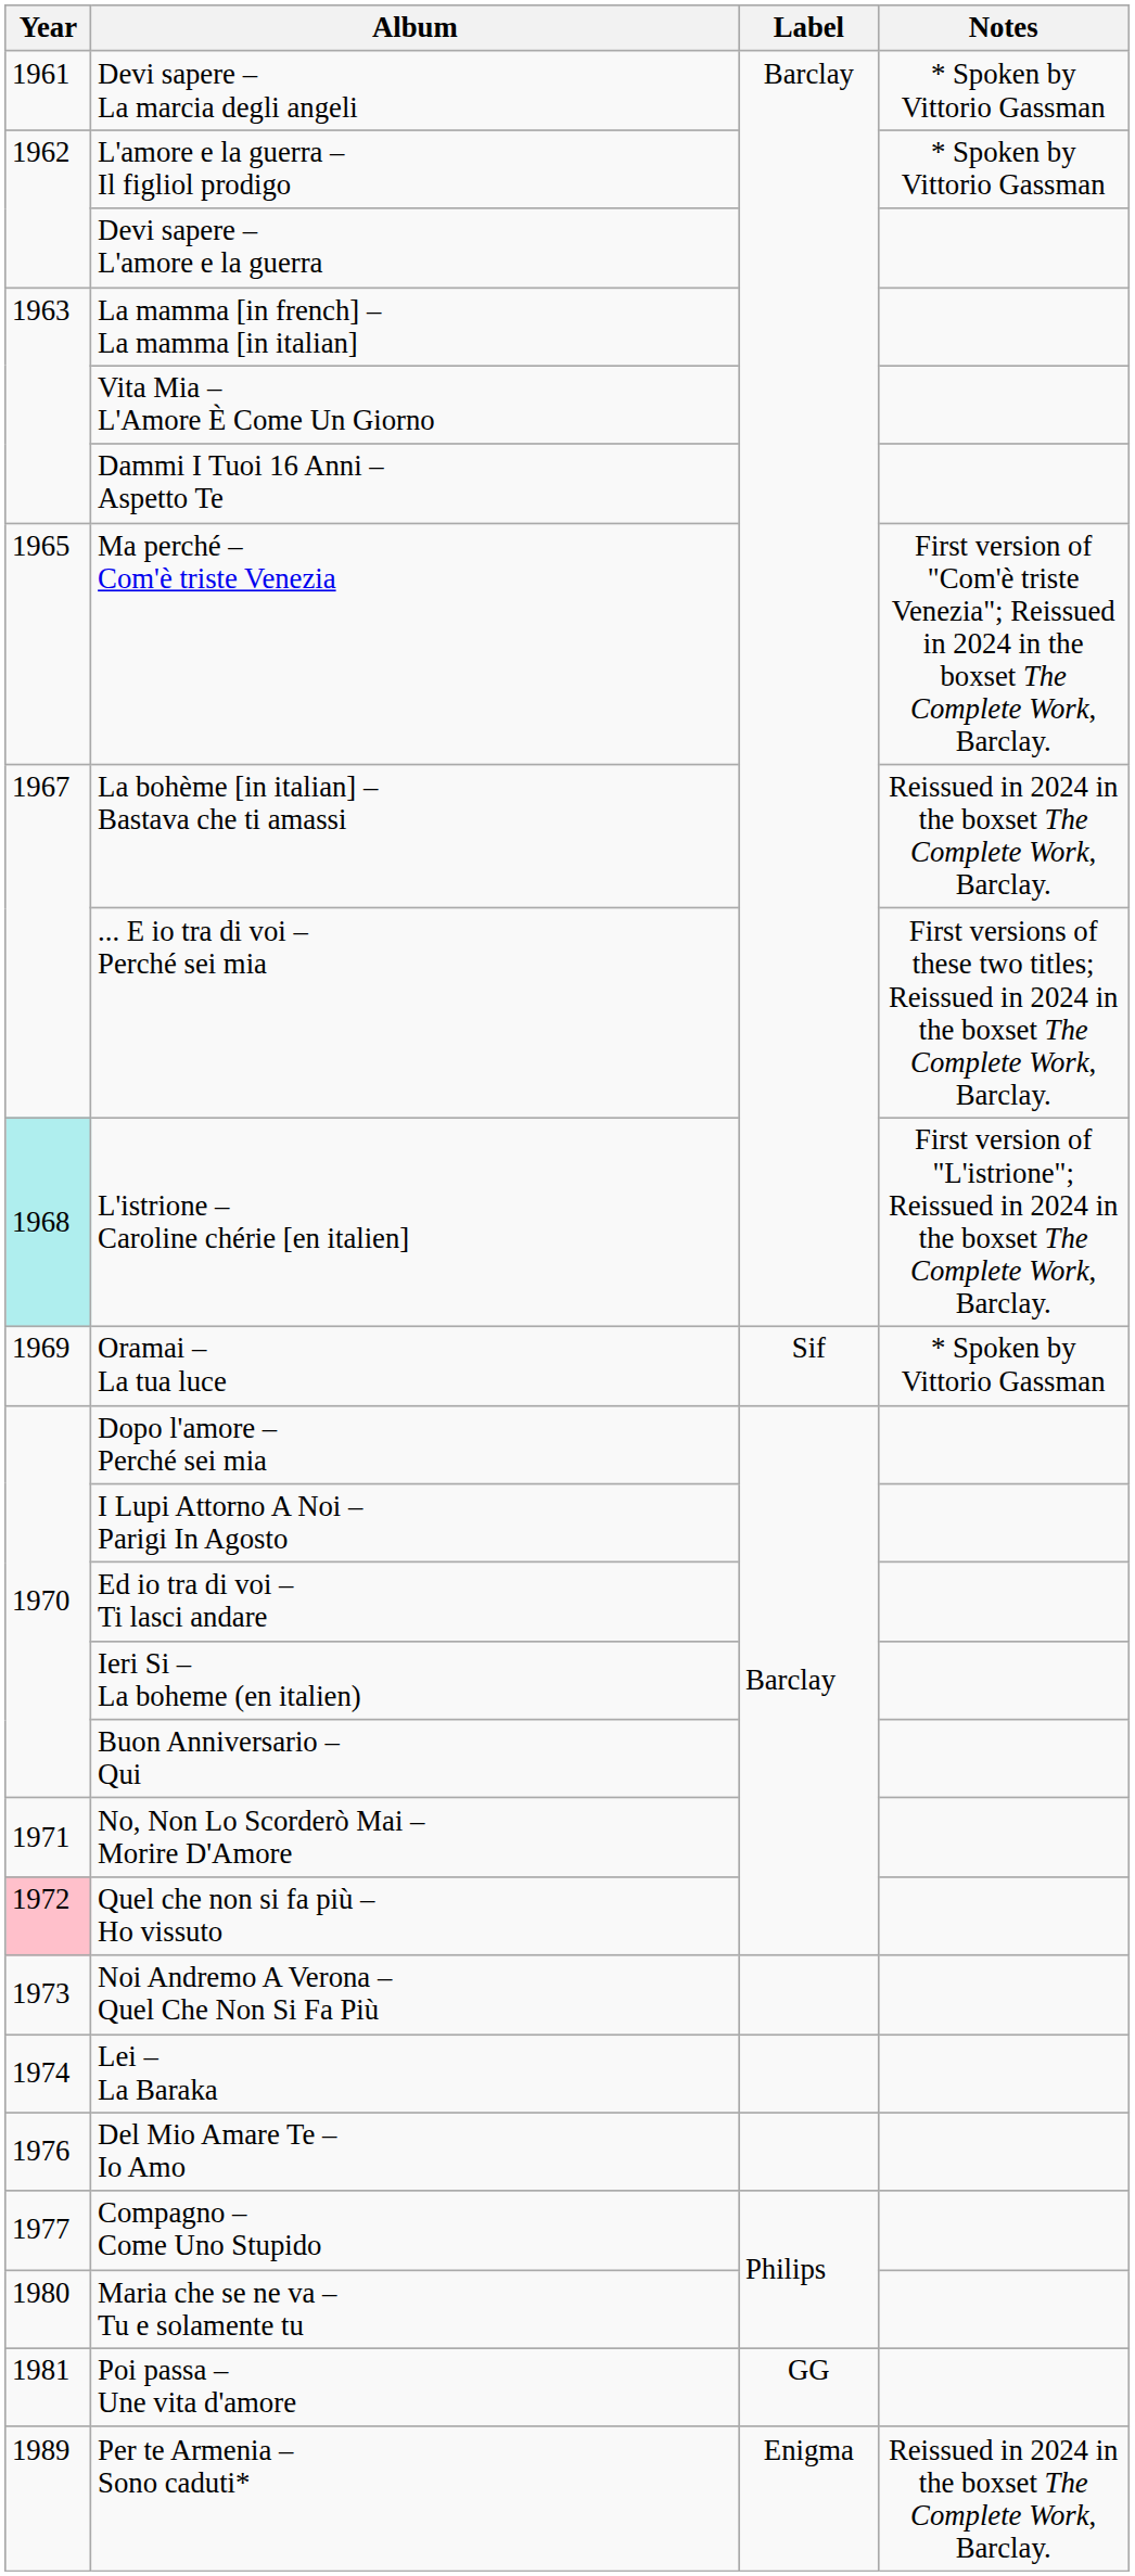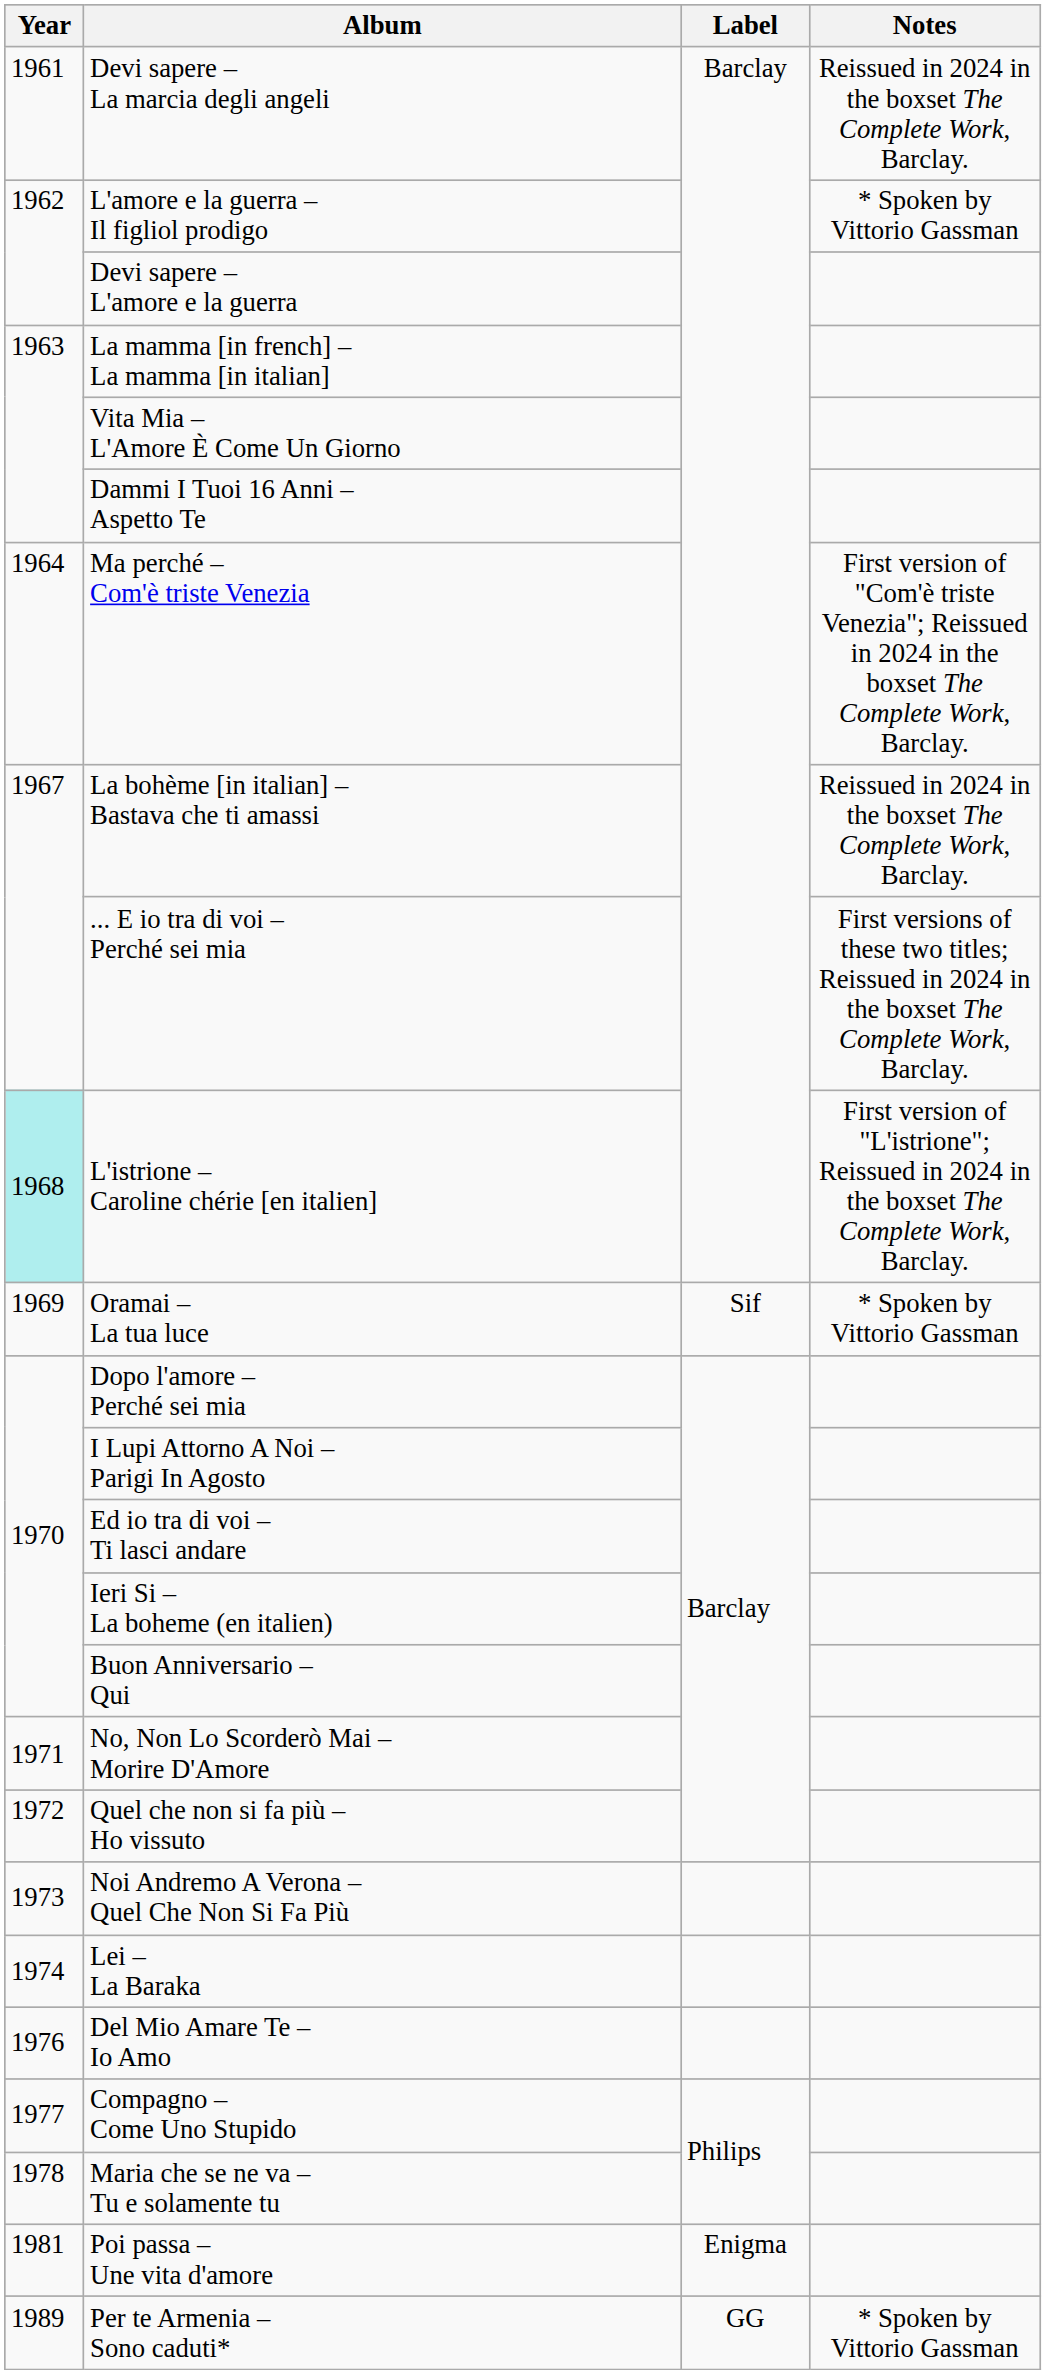 <table class="wikitable">
 <tr>
 <th align="left" valign="top" width="40">Year</th>
 <th align="left" valign="top" width="350">Album</th>
 <th align="center" valign="top" width="70">Label</th>
 <th align="left" valign="top" width="130">Notes</th>
 </tr>
 <tr>
 <td align="left" valign="top">1961</td>
 <td align="left" valign="top">Devi sapere –<br>La marcia degli angeli</td>
 <td rowspan="10" align="center" valign="top">Barclay</td>
-<td align="center" valign="top">* Spoken by Vittorio Gassman</td>
+<td align="center" valign="top">Reissued in 2024 in the boxset <em>The Complete Work</em>, Barclay.</td>
 </tr>
 <tr>
 <td rowspan="2" align="left" valign="top">1962</td>
 <td align="left" valign="top">L'amore e la guerra –<br>Il figliol prodigo</td>
 <td align="center" valign="top">* Spoken by Vittorio Gassman</td>
 </tr>
 <tr>
 <td align="left" valign="top">Devi sapere –<br>L'amore e la guerra</td>
 <td align="center" valign="top"></td>
 </tr>
 <tr>
 <td rowspan="3" align="left" valign="top">1963</td>
 <td align="left" valign="top">La mamma [in french] –<br>La mamma [in italian]</td>
 <td align="center" valign="top"></td>
 </tr>
 <tr>
 <td>Vita Mia –<br>L'Amore È Come Un Giorno</td>
 <td></td>
 </tr>
 <tr>
 <td>Dammi I Tuoi 16 Anni –<br>Aspetto Te</td>
 <td></td>
 </tr>
 <tr>
-<td align="left" valign="top">1965</td>
+<td align="left" valign="top">1964</td>
 <td align="left" valign="top">Ma perché –<br><a href='#'>Com'è triste Venezia</a></td>
 <td align="center" valign="top">First version of "Com'è triste Venezia"; Reissued in 2024 in the boxset <em>The Complete Work</em>, Barclay.</td>
 </tr>
 <tr>
 <td rowspan="2" align="left" valign="top">1967</td>
 <td align="left" valign="top">La bohème [in italian] –<br>Bastava che ti amassi</td>
 <td align="center" valign="top">Reissued in 2024 in the boxset <em>The Complete Work</em>, Barclay.</td>
 </tr>
 <tr>
 <td align="left" valign="top">... E io tra di voi –<br>Perché sei mia</td>
 <td align="center" valign="top">First versions of these two titles; Reissued in 2024 in the boxset <em>The Complete Work</em>, Barclay.</td>
 </tr>
 <tr>
 <td style="background: paleturquoise;">1968</td>
 <td>L'istrione –<br>Caroline chérie [en italien]</td>
 <td align="center" valign="top">First version of "L'istrione"; Reissued in 2024 in the boxset <em>The Complete Work</em>, Barclay.</td>
 </tr>
 <tr>
 <td valign="top" align="left">1969</td>
 <td valign="top" align="left">Oramai –<br>La tua luce</td>
 <td valign="top" align="center">Sif</td>
 <td align="center" valign="top">* Spoken by Vittorio Gassman</td>
 </tr>
 <tr>
 <td rowspan="5">1970</td>
 <td valign="top" align="left">Dopo l'amore –<br>Perché sei mia</td>
 <td rowspan="7">Barclay</td>
 <td valign="top" align="center"></td>
 </tr>
 <tr>
 <td>I Lupi Attorno A Noi –<br>Parigi In Agosto</td>
 <td></td>
 </tr>
 <tr>
 <td valign="top" align="left">Ed io tra di voi –<br>Ti lasci andare</td>
 <td valign="top" align="center"></td>
 </tr>
 <tr>
 <td>Ieri Si –<br>La boheme (en italien)</td>
 <td></td>
 </tr>
 <tr>
 <td>Buon Anniversario –<br>Qui</td>
 <td></td>
 </tr>
 <tr>
 <td>1971</td>
 <td>No, Non Lo Scorderò Mai –<br>Morire D'Amore</td>
 <td></td>
 </tr>
 <tr>
-<td valign="top" align="left" style="background: pink;">1972</td>
+<td valign="top" align="left">1972</td>
 <td valign="top" align="left">Quel che non si fa più –<br>Ho vissuto</td>
 <td valign="top" align="center"></td>
 </tr>
 <tr>
 <td>1973</td>
 <td>Noi Andremo A Verona –<br>Quel Che Non Si Fa Più</td>
 <td></td>
 <td></td>
 </tr>
 <tr>
 <td>1974</td>
 <td>Lei –<br>La Baraka</td>
 <td></td>
 <td></td>
 </tr>
 <tr>
 <td>1976</td>
 <td>Del Mio Amare Te –<br>Io Amo</td>
 <td></td>
 <td></td>
 </tr>
 <tr>
 <td>1977</td>
 <td>Compagno –<br>Come Uno Stupido</td>
 <td rowspan="2">Philips</td>
 <td></td>
 </tr>
 <tr>
-<td valign="top" align="left">1980</td>
+<td valign="top" align="left">1978</td>
 <td valign="top" align="left">Maria che se ne va –<br>Tu e solamente tu</td>
 <td valign="top" align="center"></td>
 </tr>
 <tr>
 <td align="left" valign="top">1981</td>
 <td align="left" valign="top">Poi passa –<br>Une vita d'amore</td>
-<td align="center" valign="top">GG</td>
+<td align="center" valign="top">Enigma</td>
 <td align="center" valign="top"></td>
 </tr>
 <tr>
 <td align="left" valign="top">1989</td>
 <td align="left" valign="top">Per te Armenia –<br>Sono caduti*</td>
-<td align="center" valign="top">Enigma</td>
-<td align="center" valign="top">Reissued in 2024 in the boxset <em>The Complete Work</em>, Barclay.</td>
+<td align="center" valign="top">GG</td>
+<td align="center" valign="top">* Spoken by Vittorio Gassman</td>
 </tr>
 </table>
